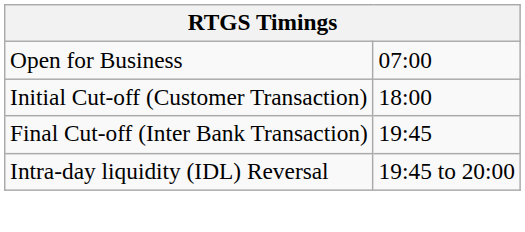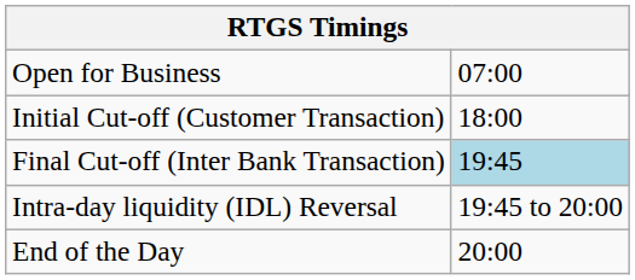 <table class="wikitable">
 <tr>
 <th colspan="2">RTGS Timings</th>
 </tr>
 <tr>
 <td>Open for Business</td>
 <td>07:00</td>
 </tr>
 <tr>
 <td>Initial Cut-off (Customer Transaction)</td>
 <td>18:00</td>
 </tr>
 <tr>
 <td>Final Cut-off (Inter Bank Transaction)</td>
-<td>19:45</td>
+<td style="background: lightblue;">19:45</td>
 </tr>
 <tr>
 <td>Intra-day liquidity (IDL) Reversal</td>
 <td>19:45 to 20:00</td>
 </tr>
+<tr>
+<td>End of the Day</td>
+<td>20:00</td>
+</tr>
 </table>
